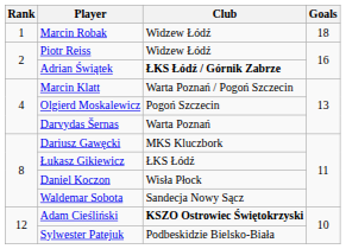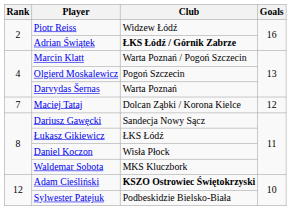 <table class="wikitable" style="text-align:center">
 <tr>
 <th>Rank</th>
 <th>Player</th>
 <th>Club</th>
 <th>Goals</th>
-</tr>
-<tr>
-<td>1</td>
-<td align="left"> <a href='#'>Marcin Robak</a></td>
-<td align="left">Widzew Łódź</td>
-<td>18</td>
 </tr>
 <tr>
 <td rowspan=2>2</td>
 <td align="left"> <a href='#'>Piotr Reiss</a></td>
 <td align="left">Widzew Łódź</td>
 <td rowspan=2>16</td>
 </tr>
 <tr>
 <td align="left"> <a href='#'>Adrian Świątek</a></td>
 <td align="left"><strong>ŁKS Łódź / Górnik Zabrze</strong></td>
 </tr>
 <tr>
 <td rowspan=3>4</td>
 <td align="left"> <a href='#'>Marcin Klatt</a></td>
 <td align="left">Warta Poznań / Pogoń Szczecin</td>
 <td rowspan=3>13</td>
 </tr>
 <tr>
 <td align="left"> <a href='#'>Olgierd Moskalewicz</a></td>
 <td align="left">Pogoń Szczecin</td>
 </tr>
 <tr>
 <td align="left"> <a href='#'>Darvydas Šernas</a></td>
 <td align="left">Warta Poznań</td>
 </tr>
 <tr>
+<td>7</td>
+<td align="left"> <a href='#'>Maciej Tataj</a></td>
+<td align="left">Dolcan Ząbki / Korona Kielce</td>
+<td>12</td>
+</tr>
+<tr>
 <td rowspan=4>8</td>
 <td align="left"> <a href='#'>Dariusz Gawęcki</a></td>
-<td align="left">MKS Kluczbork</td>
+<td align="left">Sandecja Nowy Sącz</td>
 <td rowspan=4>11</td>
 </tr>
 <tr>
 <td align="left"> <a href='#'>Łukasz Gikiewicz</a></td>
 <td align="left">ŁKS Łódź</td>
 </tr>
 <tr>
 <td align="left"> <a href='#'>Daniel Koczon</a></td>
 <td align="left">Wisła Płock</td>
 </tr>
 <tr>
 <td align="left"> <a href='#'>Waldemar Sobota</a></td>
-<td align="left">Sandecja Nowy Sącz</td>
+<td align="left">MKS Kluczbork</td>
 </tr>
 <tr>
 <td rowspan=2>12</td>
 <td align="left"> <a href='#'>Adam Cieśliński</a></td>
 <td align="left"><strong>KSZO Ostrowiec Świętokrzyski</strong></td>
 <td rowspan=2>10</td>
 </tr>
 <tr>
 <td align="left"> <a href='#'>Sylwester Patejuk</a></td>
 <td align="left">Podbeskidzie Bielsko-Biała</td>
 </tr>
 </table>
